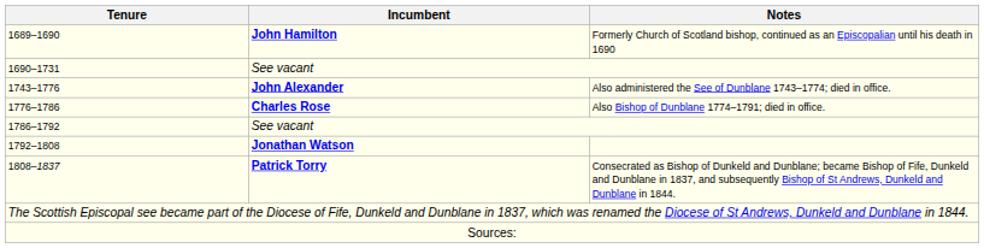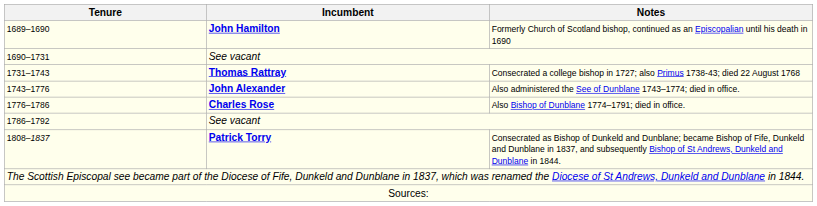 <table class="wikitable" style="width:100%;" border="1" cellpadding="2">
 <tr align=center>
 <th width="25%">Tenure</th>
 <th width="35%">Incumbent</th>
 <th width="40%">Notes</th>
 </tr>
 <tr valign=top bgcolor="#ffffec">
 <td><small>1689–1690 </small></td>
 <td><strong><a href='#'>John Hamilton</a></strong></td>
 <td><small>Formerly Church of Scotland bishop, continued as an <a href='#'>Episcopalian</a> until his death in 1690</small></td>
 </tr>
 <tr valign=top bgcolor="#ffffec">
 <td><small>1690–1731 </small></td>
 <td colspan=2><em>See vacant</em></td>
 </tr>
 <tr valign=top bgcolor="#ffffec">
+<td><small>1731–1743 </small></td>
+<td><strong><a href='#'>Thomas Rattray</a></strong></td>
+<td><small>Consecrated a college bishop in 1727; also <a href='#'>Primus</a> 1738-43; died 22 August 1768</small></td>
+</tr>
+<tr valign=top bgcolor="#ffffec">
 <td><small>1743–1776 </small></td>
 <td><strong><a href='#'>John Alexander</a></strong></td>
 <td><small>Also administered the <a href='#'>See of Dunblane</a> 1743–1774; died in office.</small></td>
 </tr>
 <tr valign=top bgcolor="#ffffec">
 <td><small>1776–1786 </small></td>
 <td><strong><a href='#'>Charles Rose</a></strong></td>
 <td><small>Also <a href='#'>Bishop of Dunblane</a> 1774–1791; died in office.</small></td>
 </tr>
 <tr valign=top bgcolor="#ffffec">
 <td><small>1786–1792 </small></td>
 <td colspan=2><em>See vacant</em></td>
 </tr>
 <tr valign=top bgcolor="#ffffec">
-<td><small>1792–1808 </small></td>
-<td><strong><a href='#'>Jonathan Watson</a></strong></td>
-<td></td>
-</tr>
-<tr valign=top bgcolor="#ffffec">
 <td><small>1808–<em>1837</em> </small></td>
 <td><strong><a href='#'>Patrick Torry</a></strong></td>
 <td><small>Consecrated as Bishop of Dunkeld and Dunblane; became Bishop of Fife, Dunkeld and Dunblane in 1837, and subsequently <a href='#'>Bishop of St Andrews, Dunkeld and Dunblane</a> in 1844.</small></td>
 </tr>
 <tr valign=top bgcolor="#ffffec">
 <td colspan=3><em>The Scottish Episcopal see became part of the Diocese of Fife, Dunkeld and Dunblane in 1837, which was renamed the <a href='#'>Diocese of St Andrews, Dunkeld and Dunblane</a> in 1844.</em></td>
 </tr>
 <tr valign=top bgcolor="#ffffec">
 <td align=center colspan=3>Sources:</td>
 </tr>
 </table>
